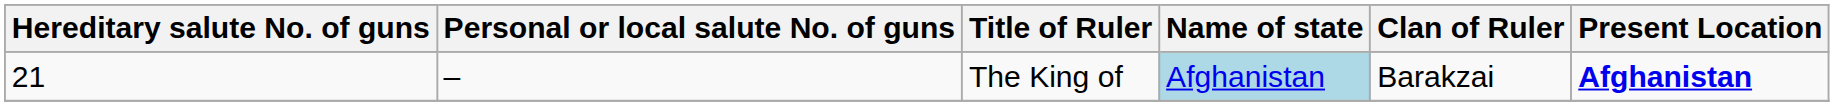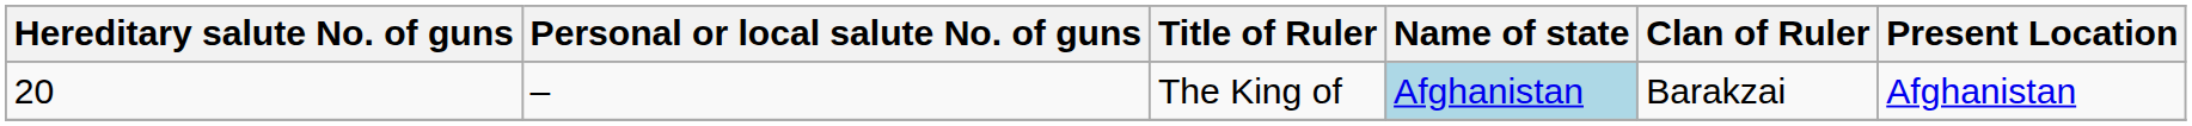 <table class="wikitable">
 <tr>
 <th>Hereditary salute No. of guns</th>
 <th>Personal or local salute No. of guns</th>
 <th>Title of Ruler</th>
 <th>Name of state</th>
 <th>Clan of Ruler</th>
 <th>Present Location</th>
 </tr>
 <tr>
-<td>21</td>
+<td>20</td>
 <td>–</td>
 <td>The King of</td>
 <td style="background: lightblue;"> <a href='#'>Afghanistan</a></td>
 <td>Barakzai</td>
-<td><strong><a href='#'>Afghanistan</a></strong></td>
+<td><a href='#'>Afghanistan</a></td>
 </tr>
 <tr>
 </tr>
 </table>
